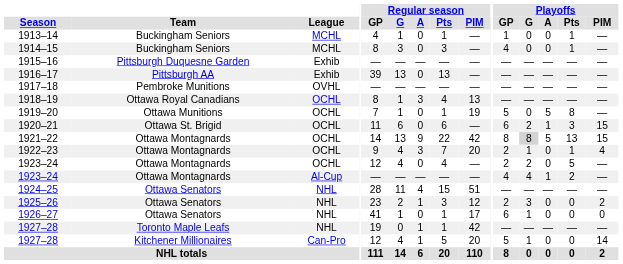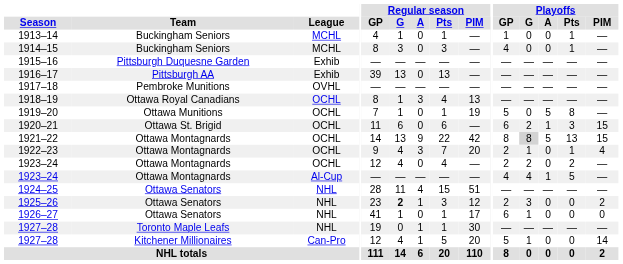 <table border="0" cellpadding="1" cellspacing="0" style="text-align:center; width:60em">
 <tr bgcolor="#e0e0e0">
 <th colspan="3" bgcolor="#ffffff"></th>
 <th rowspan="100" bgcolor="#ffffff"></th>
 <th colspan="5"><a href='#'>Regular season</a></th>
 <th rowspan="100" bgcolor="#ffffff"></th>
 <th colspan="5"><a href='#'>Playoffs</a></th>
 </tr>
 <tr bgcolor="#e0e0e0">
 <th><a href='#'>Season</a></th>
 <th>Team</th>
 <th>League</th>
 <th>GP</th>
 <th><a href='#'>G</a></th>
 <th><a href='#'>A</a></th>
 <th><a href='#'>Pts</a></th>
 <th><a href='#'>PIM</a></th>
 <th>GP</th>
 <th>G</th>
 <th>A</th>
 <th>Pts</th>
 <th>PIM</th>
 </tr>
 <tr>
 <td>1913–14</td>
 <td>Buckingham Seniors</td>
 <td><a href='#'>MCHL</a></td>
 <td>4</td>
 <td>1</td>
 <td>0</td>
 <td>1</td>
 <td>—</td>
 <td>1</td>
 <td>0</td>
 <td>0</td>
 <td>1</td>
 <td>—</td>
 </tr>
 <tr bgcolor="#f0f0f0">
 <td>1914–15</td>
 <td>Buckingham Seniors</td>
 <td>MCHL</td>
 <td>8</td>
 <td>3</td>
 <td>0</td>
 <td>3</td>
 <td>—</td>
 <td>4</td>
 <td>0</td>
 <td>0</td>
 <td>1</td>
 <td>—</td>
 </tr>
 <tr>
 <td>1915–16</td>
 <td><a href='#'>Pittsburgh Duquesne Garden</a></td>
 <td>Exhib</td>
 <td>—</td>
 <td>—</td>
 <td>—</td>
 <td>—</td>
 <td>—</td>
 <td>—</td>
 <td>—</td>
 <td>—</td>
 <td>—</td>
 <td>—</td>
 </tr>
 <tr bgcolor="#f0f0f0">
 <td>1916–17</td>
 <td><a href='#'>Pittsburgh AA</a></td>
 <td>Exhib</td>
 <td>39</td>
 <td>13</td>
 <td>0</td>
 <td>13</td>
 <td>—</td>
 <td>—</td>
 <td>—</td>
 <td>—</td>
 <td>—</td>
 <td>—</td>
 </tr>
 <tr>
 <td>1917–18</td>
 <td>Pembroke Munitions</td>
 <td>OVHL</td>
 <td>—</td>
 <td>—</td>
 <td>—</td>
 <td>—</td>
 <td>—</td>
 <td>—</td>
 <td>—</td>
 <td>—</td>
 <td>—</td>
 <td>—</td>
 </tr>
 <tr bgcolor="#f0f0f0">
 <td>1918–19</td>
 <td>Ottawa Royal Canadians</td>
 <td><a href='#'>OCHL</a></td>
 <td>8</td>
 <td>1</td>
 <td>3</td>
 <td>4</td>
 <td>13</td>
 <td>—</td>
 <td>—</td>
 <td>—</td>
 <td>—</td>
 <td>—</td>
 </tr>
 <tr>
 <td>1919–20</td>
 <td>Ottawa Munitions</td>
 <td>OCHL</td>
 <td>7</td>
 <td>1</td>
 <td>0</td>
 <td>1</td>
 <td>19</td>
 <td>5</td>
 <td>0</td>
 <td>5</td>
 <td>8</td>
 <td>—</td>
 </tr>
 <tr bgcolor="#f0f0f0">
 <td>1920–21</td>
 <td>Ottawa St. Brigid</td>
 <td>OCHL</td>
 <td>11</td>
 <td>6</td>
 <td>0</td>
 <td>6</td>
 <td>—</td>
 <td>6</td>
 <td>2</td>
 <td>1</td>
 <td>3</td>
 <td>15</td>
 </tr>
 <tr>
 <td>1921–22</td>
 <td>Ottawa Montagnards</td>
 <td>OCHL</td>
 <td>14</td>
 <td>13</td>
 <td>9</td>
 <td>22</td>
 <td>42</td>
 <td>8</td>
 <td style="background: lightgrey;">8</td>
 <td>5</td>
 <td>13</td>
 <td>15</td>
 </tr>
 <tr bgcolor="#f0f0f0">
 <td>1922–23</td>
 <td>Ottawa Montagnards</td>
 <td>OCHL</td>
 <td>9</td>
 <td>4</td>
 <td>3</td>
 <td>7</td>
 <td>20</td>
 <td>2</td>
 <td>1</td>
 <td>0</td>
 <td>1</td>
 <td>4</td>
 </tr>
 <tr>
 <td>1923–24</td>
 <td>Ottawa Montagnards</td>
 <td>OCHL</td>
 <td>12</td>
 <td>4</td>
 <td>0</td>
 <td>4</td>
 <td>—</td>
 <td>2</td>
 <td>2</td>
 <td>0</td>
-<td>5</td>
+<td>2</td>
 <td>—</td>
 </tr>
 <tr bgcolor="#f0f0f0">
 <td><a href='#'>1923–24</a></td>
 <td>Ottawa Montagnards</td>
 <td><a href='#'>Al-Cup</a></td>
 <td>—</td>
 <td>—</td>
 <td>—</td>
 <td>—</td>
 <td>—</td>
 <td>4</td>
 <td>4</td>
 <td>1</td>
-<td>2</td>
+<td>5</td>
 <td>—</td>
 </tr>
 <tr>
 <td><a href='#'>1924–25</a></td>
 <td><a href='#'>Ottawa Senators</a></td>
 <td><a href='#'>NHL</a></td>
 <td>28</td>
 <td>11</td>
 <td>4</td>
 <td>15</td>
 <td>51</td>
 <td>—</td>
 <td>—</td>
 <td>—</td>
 <td>—</td>
 <td>—</td>
 </tr>
 <tr bgcolor="#f0f0f0">
 <td><a href='#'>1925–26</a></td>
 <td>Ottawa Senators</td>
 <td>NHL</td>
 <td>23</td>
-<td>2</td>
+<td><strong>2</strong></td>
 <td>1</td>
 <td>3</td>
 <td>12</td>
 <td>2</td>
 <td>3</td>
 <td>0</td>
 <td>0</td>
 <td>2</td>
 </tr>
 <tr>
 <td><a href='#'>1926–27</a></td>
 <td>Ottawa Senators</td>
 <td>NHL</td>
 <td>41</td>
 <td>1</td>
 <td>0</td>
 <td>1</td>
 <td>17</td>
 <td>6</td>
 <td>1</td>
 <td>0</td>
 <td>0</td>
 <td>0</td>
 </tr>
 <tr bgcolor="#f0f0f0">
 <td><a href='#'>1927–28</a></td>
 <td><a href='#'>Toronto Maple Leafs</a></td>
 <td>NHL</td>
 <td>19</td>
 <td>0</td>
 <td>1</td>
 <td>1</td>
-<td>42</td>
+<td>30</td>
 <td>—</td>
 <td>—</td>
 <td>—</td>
 <td>—</td>
 <td>—</td>
 </tr>
 <tr>
 <td><a href='#'>1927–28</a></td>
 <td><a href='#'>Kitchener Millionaires</a></td>
 <td><a href='#'>Can-Pro</a></td>
 <td>12</td>
 <td>4</td>
 <td>1</td>
 <td>5</td>
 <td>20</td>
 <td>5</td>
 <td>1</td>
 <td>0</td>
 <td>0</td>
 <td>14</td>
 </tr>
 <tr bgcolor="#e0e0e0">
 <th colspan="3">NHL totals</th>
 <th>111</th>
 <th>14</th>
 <th>6</th>
 <th>20</th>
 <th>110</th>
 <th>8</th>
 <th>0</th>
 <th>0</th>
 <th>0</th>
 <th>2</th>
 </tr>
 </table>
